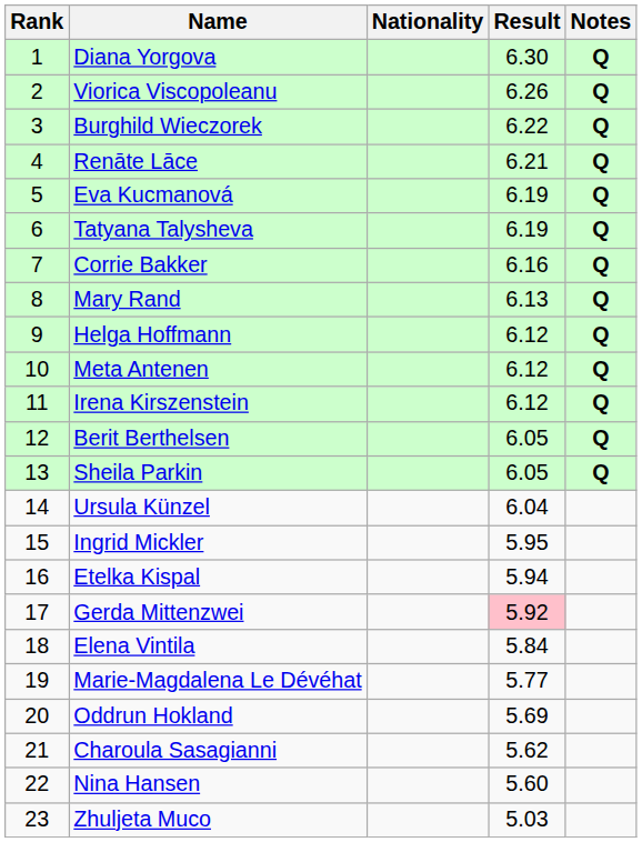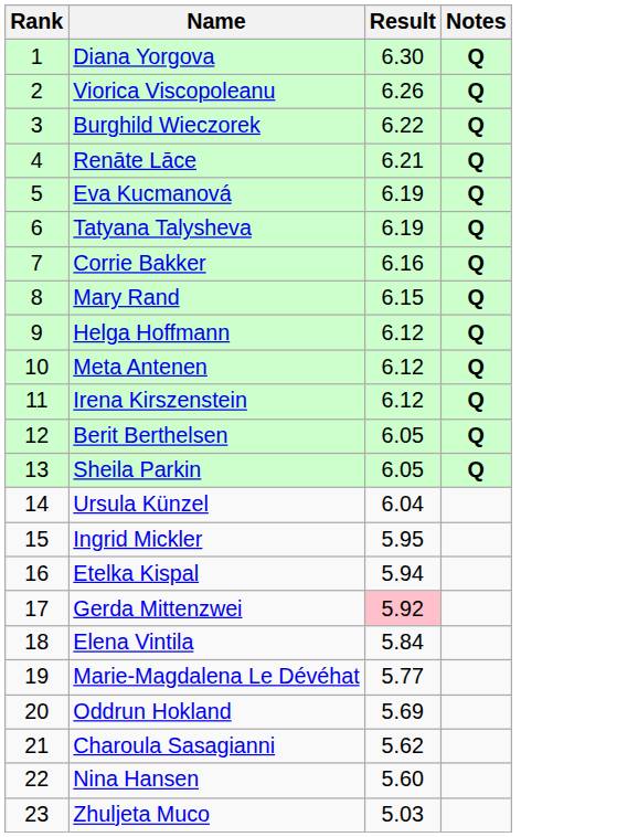 <table class="wikitable sortable" style="text-align:center">
 <tr>
 <th>Rank</th>
 <th>Name</th>
-<th>Nationality</th>
 <th>Result</th>
 <th>Notes</th>
 </tr>
 <tr bgcolor=ccffcc>
 <td>1</td>
 <td align=left><a href='#'>Diana Yorgova</a></td>
-<td align=left></td>
 <td>6.30</td>
 <td><strong>Q</strong></td>
 </tr>
 <tr bgcolor=ccffcc>
 <td>2</td>
 <td align=left><a href='#'>Viorica Viscopoleanu</a></td>
-<td align=left></td>
 <td>6.26</td>
 <td><strong>Q</strong></td>
 </tr>
 <tr bgcolor=ccffcc>
 <td>3</td>
 <td align=left><a href='#'>Burghild Wieczorek</a></td>
-<td align=left></td>
 <td>6.22</td>
 <td><strong>Q</strong></td>
 </tr>
 <tr bgcolor=ccffcc>
 <td>4</td>
 <td align=left><a href='#'>Renāte Lāce</a></td>
-<td align=left></td>
 <td>6.21</td>
 <td><strong>Q</strong></td>
 </tr>
 <tr bgcolor=ccffcc>
 <td>5</td>
 <td align=left><a href='#'>Eva Kucmanová</a></td>
-<td align=left></td>
 <td>6.19</td>
 <td><strong>Q</strong></td>
 </tr>
 <tr bgcolor=ccffcc>
 <td>6</td>
 <td align=left><a href='#'>Tatyana Talysheva</a></td>
-<td align=left></td>
 <td>6.19</td>
 <td><strong>Q</strong></td>
 </tr>
 <tr bgcolor=ccffcc>
 <td>7</td>
 <td align=left><a href='#'>Corrie Bakker</a></td>
-<td align=left></td>
 <td>6.16</td>
 <td><strong>Q</strong></td>
 </tr>
 <tr bgcolor=ccffcc>
 <td>8</td>
 <td align=left><a href='#'>Mary Rand</a></td>
-<td align=left></td>
-<td>6.13</td>
+<td>6.15</td>
 <td><strong>Q</strong></td>
 </tr>
 <tr bgcolor=ccffcc>
 <td>9</td>
 <td align=left><a href='#'>Helga Hoffmann</a></td>
-<td align=left></td>
 <td>6.12</td>
 <td><strong>Q</strong></td>
 </tr>
 <tr bgcolor=ccffcc>
 <td>10</td>
 <td align=left><a href='#'>Meta Antenen</a></td>
-<td align=left></td>
 <td>6.12</td>
 <td><strong>Q</strong></td>
 </tr>
 <tr bgcolor=ccffcc>
 <td>11</td>
 <td align=left><a href='#'>Irena Kirszenstein</a></td>
-<td align=left></td>
 <td>6.12</td>
 <td><strong>Q</strong></td>
 </tr>
 <tr bgcolor=ccffcc>
 <td>12</td>
 <td align=left><a href='#'>Berit Berthelsen</a></td>
-<td align=left></td>
 <td>6.05</td>
 <td><strong>Q</strong></td>
 </tr>
 <tr bgcolor=ccffcc>
 <td>13</td>
 <td align=left><a href='#'>Sheila Parkin</a></td>
-<td align=left></td>
 <td>6.05</td>
 <td><strong>Q</strong></td>
 </tr>
 <tr>
 <td>14</td>
 <td align=left><a href='#'>Ursula Künzel</a></td>
-<td align=left></td>
 <td>6.04</td>
 <td></td>
 </tr>
 <tr>
 <td>15</td>
 <td align=left><a href='#'>Ingrid Mickler</a></td>
-<td align=left></td>
 <td>5.95</td>
 <td></td>
 </tr>
 <tr>
 <td>16</td>
 <td align=left><a href='#'>Etelka Kispal</a></td>
-<td align=left></td>
 <td>5.94</td>
 <td></td>
 </tr>
 <tr>
 <td>17</td>
 <td align=left><a href='#'>Gerda Mittenzwei</a></td>
-<td align=left></td>
 <td style="background: pink;">5.92</td>
 <td></td>
 </tr>
 <tr>
 <td>18</td>
 <td align=left><a href='#'>Elena Vintila</a></td>
-<td align=left></td>
 <td>5.84</td>
 <td></td>
 </tr>
 <tr>
 <td>19</td>
 <td align=left><a href='#'>Marie-Magdalena Le Dévéhat</a></td>
-<td align=left></td>
 <td>5.77</td>
 <td></td>
 </tr>
 <tr>
 <td>20</td>
 <td align=left><a href='#'>Oddrun Hokland</a></td>
-<td align=left></td>
 <td>5.69</td>
 <td></td>
 </tr>
 <tr>
 <td>21</td>
 <td align=left><a href='#'>Charoula Sasagianni</a></td>
-<td align=left></td>
 <td>5.62</td>
 <td></td>
 </tr>
 <tr>
 <td>22</td>
 <td align=left><a href='#'>Nina Hansen</a></td>
-<td align=left></td>
 <td>5.60</td>
 <td></td>
 </tr>
 <tr>
 <td>23</td>
 <td align=left><a href='#'>Zhuljeta Muco</a></td>
-<td align=left></td>
 <td>5.03</td>
 <td></td>
 </tr>
 </table>
